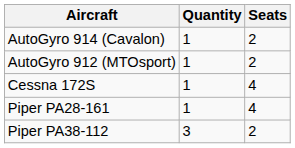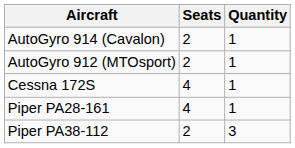 <table class="wikitable">
 <tr>
 <th>Aircraft</th>
+<th>Seats</th>
 <th>Quantity</th>
-<th>Seats</th>
 </tr>
 <tr>
 <td>AutoGyro 914 (Cavalon)</td>
+<td>2</td>
 <td>1</td>
-<td>2</td>
 </tr>
 <tr>
 <td>AutoGyro 912 (MTOsport)</td>
+<td>2</td>
 <td>1</td>
-<td>2</td>
 </tr>
 <tr>
 <td>Cessna 172S</td>
+<td>4</td>
 <td>1</td>
-<td>4</td>
 </tr>
 <tr>
 <td>Piper PA28-161</td>
+<td>4</td>
 <td>1</td>
-<td>4</td>
 </tr>
 <tr>
 <td>Piper PA38-112</td>
+<td>2</td>
 <td>3</td>
-<td>2</td>
 </tr>
 </table>
